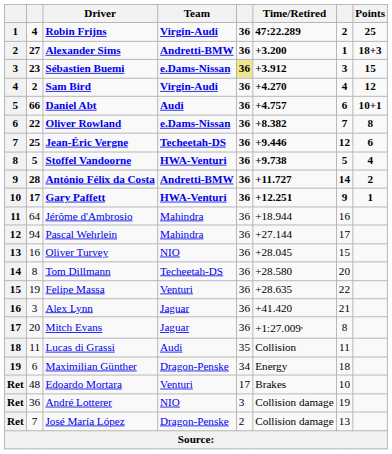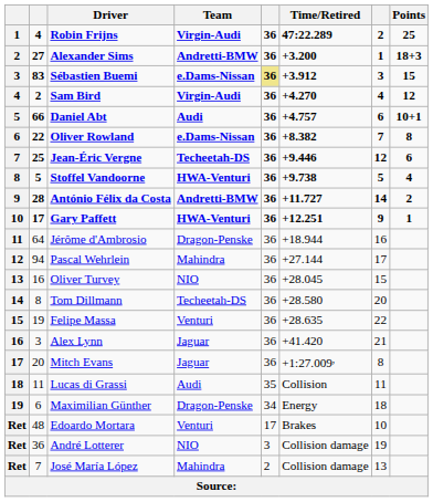 <table class="wikitable sortable" style="font-size: 85%">
 <tr>
 <th scope="col"></th>
 <th scope="col"></th>
 <th scope="col">Driver</th>
 <th scope="col">Team</th>
 <th scope="col"></th>
 <th scope="col" class="unsortable">Time/Retired</th>
 <th scope="col"></th>
 <th scope="col">Points</th>
 </tr>
 <tr>
 <th scope="row">1</th>
 <td align="center"><strong>4</strong></td>
 <td data-sort-value="FRI"><strong> <a href='#'>Robin Frijns</a></strong></td>
 <td><a href='#'><strong>Virgin-Audi</strong></a></td>
 <td><strong>36</strong></td>
 <td><strong>47:22.289</strong></td>
 <td align="center"><strong>2</strong></td>
 <td align="center"><strong>25</strong></td>
 </tr>
 <tr>
 <th scope="row">2</th>
 <td align="center"><strong>27</strong></td>
 <td data-sort-value="SIM"><strong> <a href='#'>Alexander Sims</a></strong></td>
 <td><a href='#'><strong>Andretti-BMW</strong></a></td>
 <td><strong>36</strong></td>
 <td><strong>+3.200</strong></td>
 <td align="center"><strong>1</strong></td>
 <td align="center"><strong>18+3</strong></td>
 </tr>
 <tr>
 <th scope="row">3</th>
-<td align="center"><strong>23</strong></td>
+<td align="center"><strong>83</strong></td>
 <td data-sort-value="BUE"><strong> <a href='#'>Sébastien Buemi</a></strong></td>
 <td><a href='#'><strong>e.Dams-Nissan</strong></a></td>
 <td style="background: khaki;"><strong>36</strong></td>
 <td><strong>+3.912</strong></td>
 <td align="center"><strong>3</strong></td>
 <td align="center"><strong>15</strong></td>
 </tr>
 <tr>
 <th scope="row">4</th>
 <td align="center"><strong>2</strong></td>
 <td data-sort-value="BIR"><strong> <a href='#'>Sam Bird</a></strong></td>
 <td><a href='#'><strong>Virgin-Audi</strong></a></td>
 <td><strong>36</strong></td>
 <td><strong>+4.270</strong></td>
 <td align="center"><strong>4</strong></td>
 <td align="center"><strong>12</strong></td>
 </tr>
 <tr>
 <th scope="row">5</th>
 <td align="center"><strong>66</strong></td>
 <td data-sort-value="ABT"><strong> <a href='#'>Daniel Abt</a></strong></td>
 <td><a href='#'><strong>Audi</strong></a></td>
 <td><strong>36</strong></td>
 <td><strong>+4.757</strong></td>
 <td align="center"><strong>6</strong></td>
 <td align="center"><strong>10+1</strong></td>
 </tr>
 <tr>
 <th scope="row">6</th>
 <td align="center"><strong>22</strong></td>
 <td data-sort-value="ROW"><strong> <a href='#'>Oliver Rowland</a></strong></td>
 <td><a href='#'><strong>e.Dams-Nissan</strong></a></td>
 <td><strong>36</strong></td>
 <td><strong>+8.382</strong></td>
 <td align="center"><strong>7</strong></td>
 <td align="center"><strong>8</strong></td>
 </tr>
 <tr>
 <th scope="row">7</th>
 <td align="center"><strong>25</strong></td>
 <td data-sort-value="VER"><strong> <a href='#'>Jean-Éric Vergne</a></strong></td>
 <td><a href='#'><strong>Techeetah-DS</strong></a></td>
 <td><strong>36</strong></td>
 <td><strong>+9.446</strong></td>
 <td align="center"><strong>12</strong></td>
 <td align="center"><strong>6</strong></td>
 </tr>
 <tr>
 <th scope="row">8</th>
 <td align="center"><strong>5</strong></td>
 <td data-sort-value="VAN"><strong> <a href='#'>Stoffel Vandoorne</a></strong></td>
 <td><a href='#'><strong>HWA-Venturi</strong></a></td>
 <td><strong>36</strong></td>
 <td><strong>+9.738</strong></td>
 <td align="center"><strong>5</strong></td>
 <td align="center"><strong>4</strong></td>
 </tr>
 <tr>
 <th scope="row">9</th>
 <td align="center"><strong>28</strong></td>
 <td data-sort-value="DAC"><strong> <a href='#'>António Félix da Costa</a></strong></td>
 <td><a href='#'><strong>Andretti-BMW</strong></a></td>
 <td><strong>36</strong></td>
 <td><strong>+11.727</strong></td>
 <td align="center"><strong>14</strong></td>
 <td align="center"><strong>2</strong></td>
 </tr>
 <tr>
 <th scope="row">10</th>
 <td align="center"><strong>17</strong></td>
 <td data-sort-value="PAF"><strong> <a href='#'>Gary Paffett</a></strong></td>
 <td><a href='#'><strong>HWA-Venturi</strong></a></td>
 <td><strong>36</strong></td>
 <td><strong>+12.251</strong></td>
 <td align="center"><strong>9</strong></td>
 <td align="center"><strong>1</strong></td>
 </tr>
 <tr>
 <th scope="row">11</th>
 <td align="center">64</td>
 <td data-sort-value="DAM"> <a href='#'>Jérôme d'Ambrosio</a></td>
-<td><a href='#'>Mahindra</a></td>
+<td><a href='#'>Dragon-Penske</a></td>
 <td>36</td>
 <td>+18.944</td>
 <td align="center">16</td>
 <td></td>
 </tr>
 <tr>
 <th scope="row">12</th>
 <td align="center">94</td>
 <td data-sort-value="WEH"> <a href='#'>Pascal Wehrlein</a></td>
 <td><a href='#'>Mahindra</a></td>
 <td>36</td>
 <td>+27.144</td>
 <td align="center">17</td>
 <td></td>
 </tr>
 <tr>
 <th scope="row">13</th>
 <td align="center">16</td>
 <td data-sort-value="TUR"> <a href='#'>Oliver Turvey</a></td>
 <td><a href='#'>NIO</a></td>
 <td>36</td>
 <td>+28.045</td>
 <td align="center">15</td>
 <td></td>
 </tr>
 <tr>
 <th scope="row">14</th>
 <td align="center">8</td>
 <td data-sort-value="DIL"> <a href='#'>Tom Dillmann</a></td>
 <td><a href='#'>Techeetah-DS</a></td>
 <td>36</td>
 <td>+28.580</td>
 <td align="center">20</td>
 <td></td>
 </tr>
 <tr>
 <th scope="row">15</th>
 <td align="center">19</td>
 <td data-sort-value="MAS"> <a href='#'>Felipe Massa</a></td>
 <td><a href='#'>Venturi</a></td>
 <td>36</td>
 <td>+28.635</td>
 <td align="center">22</td>
 <td></td>
 </tr>
 <tr>
 <th scope="row">16</th>
 <td align="center">3</td>
 <td data-sort-value="LYN"> <a href='#'>Alex Lynn</a></td>
 <td><a href='#'>Jaguar</a></td>
 <td>36</td>
 <td>+41.420</td>
 <td align="center">21</td>
 <td></td>
 </tr>
 <tr>
 <th scope="row">17</th>
 <td align="center">20</td>
 <td data-sort-value="EVA"> <a href='#'>Mitch Evans</a></td>
 <td><a href='#'>Jaguar</a></td>
 <td>36</td>
 <td>+1:27.009<sup>,</sup></td>
 <td align="center">8</td>
 <td></td>
 </tr>
 <tr>
 <th scope="row">18</th>
 <td align="center">11</td>
 <td data-sort-value="DIG"> <a href='#'>Lucas di Grassi</a></td>
 <td><a href='#'>Audi</a></td>
 <td>35</td>
 <td>Collision</td>
 <td align="center">11</td>
 <td></td>
 </tr>
 <tr>
 <th scope="row">19</th>
 <td align="center">6</td>
 <td data-sort-value="GUN"> <a href='#'>Maximilian Günther</a></td>
 <td><a href='#'>Dragon-Penske</a></td>
 <td>34</td>
 <td>Energy</td>
 <td align="center">18</td>
 <td></td>
 </tr>
 <tr>
 <th scope="row" data-sort-value="20">Ret</th>
 <td align="center">48</td>
 <td data-sort-value="MOR"> <a href='#'>Edoardo Mortara</a></td>
 <td><a href='#'>Venturi</a></td>
 <td>17</td>
 <td>Brakes</td>
 <td align="center">10</td>
 <td></td>
 </tr>
 <tr>
 <th scope="row" data-sort-value="21">Ret</th>
 <td align="center">36</td>
 <td data-sort-value="LOT"> <a href='#'>André Lotterer</a></td>
 <td><a href='#'>NIO</a></td>
 <td>3</td>
 <td>Collision damage</td>
 <td align="center">19</td>
 <td></td>
 </tr>
 <tr>
 <th scope="row" data-sort-value="22">Ret</th>
 <td align="center">7</td>
 <td data-sort-value="LOP"> <a href='#'>José María López</a></td>
-<td><a href='#'>Dragon-Penske</a></td>
+<td><a href='#'>Mahindra</a></td>
 <td>2</td>
 <td>Collision damage</td>
 <td align="center">13</td>
 <td></td>
 </tr>
 <tr>
 <th colspan="8">Source:</th>
 </tr>
 </table>
